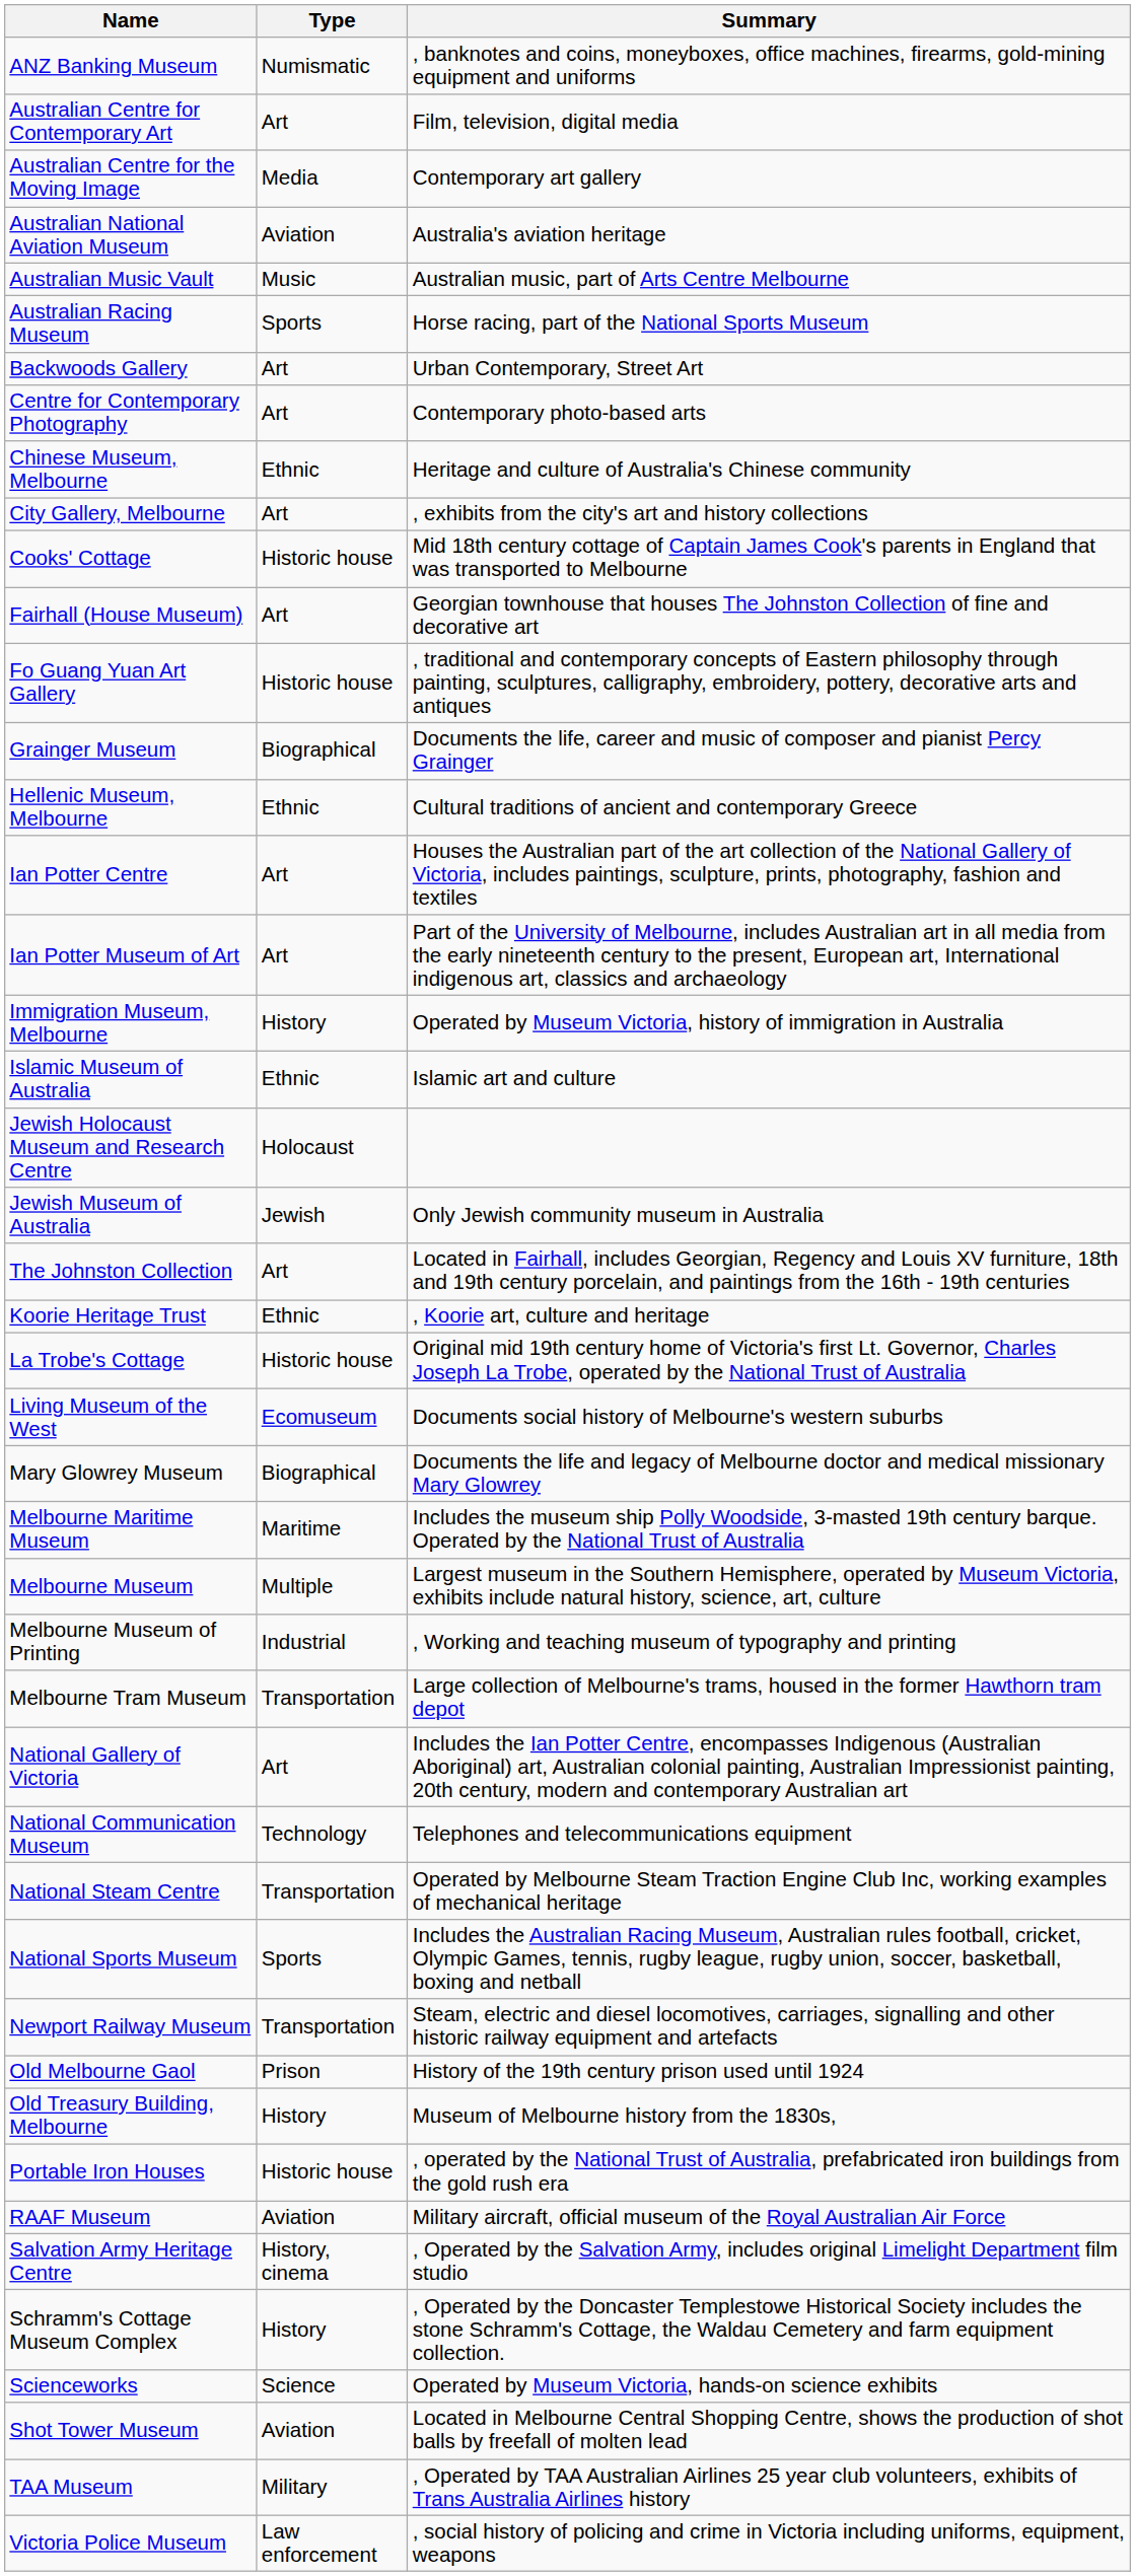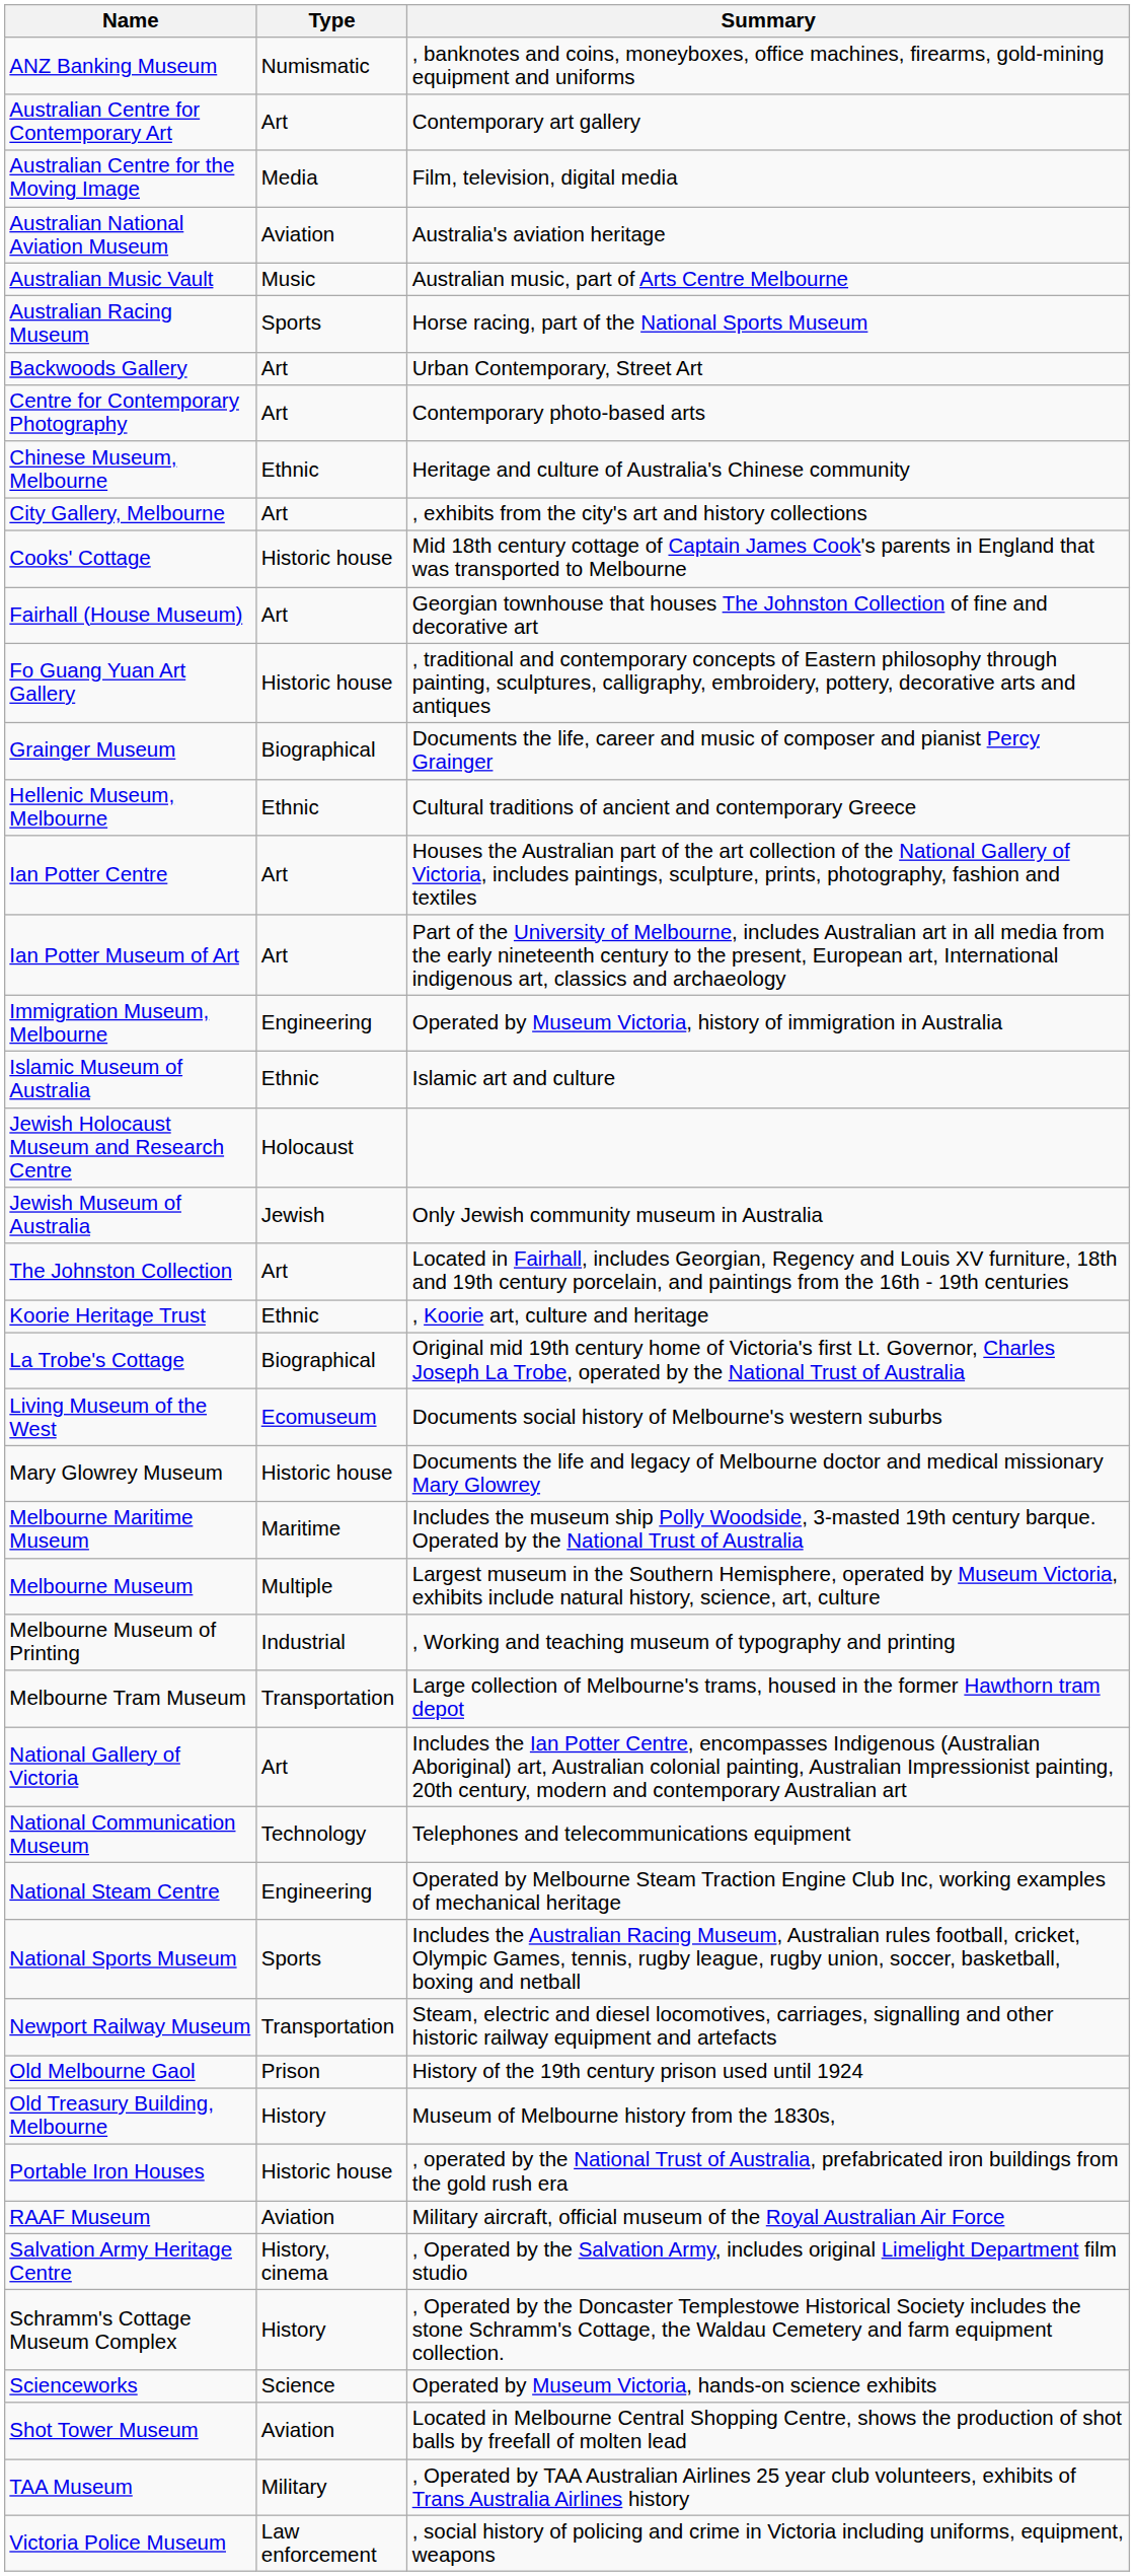 <table class="wikitable sortable">
 <tr>
 <th>Name</th>
 <th>Type</th>
 <th>Summary</th>
 </tr>
 <tr>
 <td><a href='#'>ANZ Banking Museum</a></td>
 <td>Numismatic</td>
 <td>, banknotes and coins, moneyboxes, office machines, firearms, gold-mining equipment and uniforms</td>
 </tr>
 <tr>
 <td><a href='#'>Australian Centre for Contemporary Art</a></td>
 <td>Art</td>
-<td>Film, television, digital media</td>
+<td>Contemporary art gallery</td>
 </tr>
 <tr>
 <td><a href='#'>Australian Centre for the Moving Image</a></td>
 <td>Media</td>
-<td>Contemporary art gallery</td>
+<td>Film, television, digital media</td>
 </tr>
 <tr>
 <td><a href='#'>Australian National Aviation Museum</a></td>
 <td>Aviation</td>
 <td>Australia's aviation heritage</td>
 </tr>
 <tr>
 <td><a href='#'>Australian Music Vault</a></td>
 <td>Music</td>
 <td>Australian music, part of <a href='#'>Arts Centre Melbourne</a></td>
 </tr>
 <tr>
 <td><a href='#'>Australian Racing Museum</a></td>
 <td>Sports</td>
 <td>Horse racing, part of the <a href='#'>National Sports Museum</a></td>
 </tr>
 <tr>
 <td><a href='#'>Backwoods Gallery</a></td>
 <td>Art</td>
 <td>Urban Contemporary, Street Art</td>
 </tr>
 <tr>
 <td><a href='#'>Centre for Contemporary Photography</a></td>
 <td>Art</td>
 <td>Contemporary photo-based arts</td>
 </tr>
 <tr>
 <td><a href='#'>Chinese Museum, Melbourne</a></td>
 <td>Ethnic</td>
 <td>Heritage and culture of Australia's Chinese community</td>
 </tr>
 <tr>
 <td><a href='#'>City Gallery, Melbourne</a></td>
 <td>Art</td>
 <td>, exhibits from the city's art and history collections</td>
 </tr>
 <tr>
 <td><a href='#'>Cooks' Cottage</a></td>
 <td>Historic house</td>
 <td>Mid 18th century cottage of <a href='#'>Captain James Cook</a>'s parents in England that was transported to Melbourne</td>
 </tr>
 <tr>
 <td><a href='#'>Fairhall (House Museum)</a></td>
 <td>Art</td>
 <td>Georgian townhouse that houses <a href='#'>The Johnston Collection</a> of fine and decorative art</td>
 </tr>
 <tr>
 <td><a href='#'>Fo Guang Yuan Art Gallery</a></td>
 <td>Historic house</td>
 <td>, traditional and contemporary concepts of Eastern philosophy through painting, sculptures, calligraphy, embroidery, pottery, decorative arts and antiques</td>
 </tr>
 <tr>
 <td><a href='#'>Grainger Museum</a></td>
 <td>Biographical</td>
 <td>Documents the life, career and music of composer and pianist <a href='#'>Percy Grainger</a></td>
 </tr>
 <tr>
 <td><a href='#'>Hellenic Museum, Melbourne</a></td>
 <td>Ethnic</td>
 <td>Cultural traditions of ancient and contemporary Greece</td>
 </tr>
 <tr>
 <td><a href='#'>Ian Potter Centre</a></td>
 <td>Art</td>
 <td>Houses the Australian part of the art collection of the <a href='#'>National Gallery of Victoria</a>, includes paintings, sculpture, prints, photography, fashion and textiles</td>
 </tr>
 <tr>
 <td><a href='#'>Ian Potter Museum of Art</a></td>
 <td>Art</td>
 <td>Part of the <a href='#'>University of Melbourne</a>, includes Australian art in all media from the early nineteenth century to the present, European art, International indigenous art, classics and archaeology</td>
 </tr>
 <tr>
 <td><a href='#'>Immigration Museum, Melbourne</a></td>
-<td>History</td>
+<td>Engineering</td>
 <td>Operated by <a href='#'>Museum Victoria</a>, history of immigration in Australia</td>
 </tr>
 <tr>
 <td><a href='#'>Islamic Museum of Australia</a></td>
 <td>Ethnic</td>
 <td>Islamic art and culture</td>
 </tr>
 <tr>
 <td><a href='#'>Jewish Holocaust Museum and Research Centre</a></td>
 <td>Holocaust</td>
 <td></td>
 </tr>
 <tr>
 <td><a href='#'>Jewish Museum of Australia</a></td>
 <td>Jewish</td>
 <td>Only Jewish community museum in Australia</td>
 </tr>
 <tr>
 <td><a href='#'>The Johnston Collection</a></td>
 <td>Art</td>
 <td>Located in <a href='#'>Fairhall</a>, includes Georgian, Regency and Louis XV furniture, 18th and 19th century porcelain, and paintings from the 16th - 19th centuries</td>
 </tr>
 <tr>
 <td><a href='#'>Koorie Heritage Trust</a></td>
 <td>Ethnic</td>
 <td>, <a href='#'>Koorie</a> art, culture and heritage</td>
 </tr>
 <tr>
 <td><a href='#'>La Trobe's Cottage</a></td>
-<td>Historic house</td>
+<td>Biographical</td>
 <td>Original mid 19th century home of Victoria's first Lt. Governor, <a href='#'>Charles Joseph La Trobe</a>, operated by the <a href='#'>National Trust of Australia</a></td>
 </tr>
 <tr>
 <td><a href='#'>Living Museum of the West</a></td>
 <td><a href='#'>Ecomuseum</a></td>
 <td>Documents social history of Melbourne's western suburbs</td>
 </tr>
 <tr>
 <td>Mary Glowrey Museum</td>
-<td>Biographical</td>
+<td>Historic house</td>
 <td> Documents the life and legacy of Melbourne doctor and medical missionary <a href='#'>Mary Glowrey</a></td>
 </tr>
 <tr>
 <td><a href='#'>Melbourne Maritime Museum</a></td>
 <td>Maritime</td>
 <td>Includes the museum ship <a href='#'>Polly Woodside</a>, 3-masted 19th century barque. Operated by the <a href='#'>National Trust of Australia</a></td>
 </tr>
 <tr>
 <td><a href='#'>Melbourne Museum</a></td>
 <td>Multiple</td>
 <td>Largest museum in the Southern Hemisphere, operated by <a href='#'>Museum Victoria</a>, exhibits include natural history, science, art, culture</td>
 </tr>
 <tr>
 <td>Melbourne Museum of Printing</td>
 <td>Industrial</td>
 <td>, Working and teaching museum of typography and printing</td>
 </tr>
 <tr>
 <td>Melbourne Tram Museum</td>
 <td>Transportation</td>
 <td>Large collection of Melbourne's trams, housed in the former <a href='#'>Hawthorn tram depot</a></td>
 </tr>
 <tr>
 <td><a href='#'>National Gallery of Victoria</a></td>
 <td>Art</td>
 <td>Includes the <a href='#'>Ian Potter Centre</a>, encompasses Indigenous (Australian Aboriginal) art, Australian colonial painting, Australian Impressionist painting, 20th century, modern and contemporary Australian art</td>
 </tr>
 <tr>
 <td><a href='#'>National Communication Museum</a></td>
 <td>Technology</td>
 <td>Telephones and telecommunications equipment</td>
 </tr>
 <tr>
 <td><a href='#'>National Steam Centre</a></td>
-<td>Transportation</td>
+<td>Engineering</td>
 <td> Operated by Melbourne Steam Traction Engine Club Inc, working examples of mechanical heritage</td>
 </tr>
 <tr>
 <td><a href='#'>National Sports Museum</a></td>
 <td>Sports</td>
 <td>Includes the <a href='#'>Australian Racing Museum</a>, Australian rules football, cricket, Olympic Games, tennis, rugby league, rugby union, soccer, basketball, boxing and netball</td>
 </tr>
 <tr>
 <td><a href='#'>Newport Railway Museum</a></td>
 <td>Transportation</td>
 <td>Steam, electric and diesel locomotives, carriages, signalling and other historic railway equipment and artefacts</td>
 </tr>
 <tr>
 <td><a href='#'>Old Melbourne Gaol</a></td>
 <td>Prison</td>
 <td>History of the 19th century prison used until 1924</td>
 </tr>
 <tr>
 <td><a href='#'>Old Treasury Building, Melbourne</a></td>
 <td>History</td>
 <td>Museum of Melbourne history from the 1830s,</td>
 </tr>
 <tr>
 <td><a href='#'>Portable Iron Houses</a></td>
 <td>Historic house</td>
 <td>, operated by the <a href='#'>National Trust of Australia</a>, prefabricated iron buildings from the gold rush era</td>
 </tr>
 <tr>
 <td><a href='#'>RAAF Museum</a></td>
 <td>Aviation</td>
 <td>Military aircraft, official museum of the <a href='#'>Royal Australian Air Force</a></td>
 </tr>
 <tr>
 <td><a href='#'>Salvation Army Heritage Centre</a></td>
 <td>History, cinema</td>
 <td>,  Operated by the <a href='#'>Salvation Army</a>, includes original <a href='#'>Limelight Department</a> film studio</td>
 </tr>
 <tr>
 <td>Schramm's Cottage Museum Complex</td>
 <td>History</td>
 <td>,  Operated by the Doncaster Templestowe Historical Society includes the  stone Schramm's Cottage, the  Waldau Cemetery and farm equipment collection.</td>
 </tr>
 <tr>
 <td><a href='#'>Scienceworks</a></td>
 <td>Science</td>
 <td>Operated by <a href='#'>Museum Victoria</a>, hands-on science exhibits</td>
 </tr>
 <tr>
 <td><a href='#'>Shot Tower Museum</a></td>
 <td>Aviation</td>
 <td>Located in Melbourne Central Shopping Centre, shows the production of shot balls by freefall of molten lead</td>
 </tr>
 <tr>
 <td><a href='#'>TAA Museum</a></td>
 <td>Military</td>
 <td>, Operated by TAA Australian Airlines 25 year club volunteers, exhibits of <a href='#'>Trans Australia Airlines</a> history</td>
 </tr>
 <tr>
 <td><a href='#'>Victoria Police Museum</a></td>
 <td>Law enforcement</td>
 <td>, social history of policing and crime in Victoria including uniforms, equipment, weapons</td>
 </tr>
 </table>
